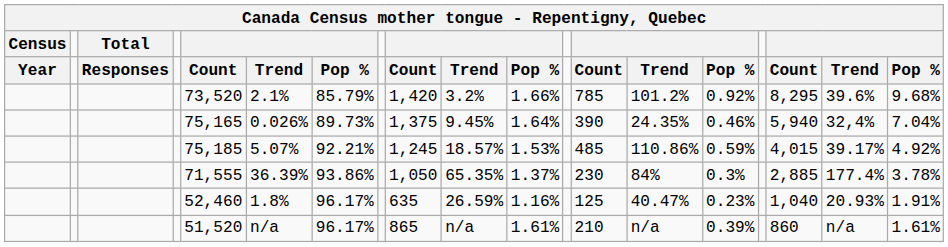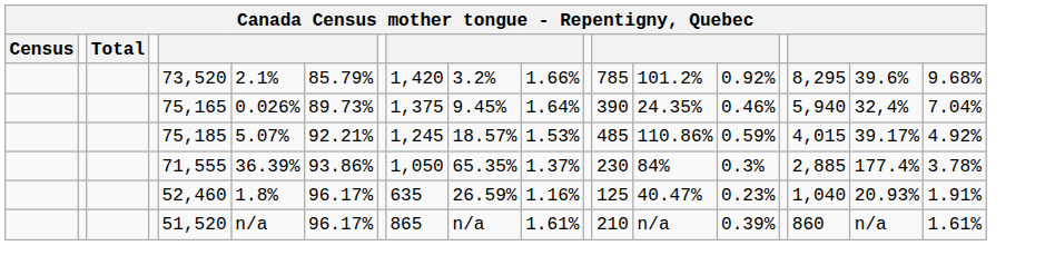 <table class="wikitable">
 <tr>
 <th colspan="19">Canada Census mother tongue - Repentigny, Quebec</th>
 </tr>
 <tr>
 <th>Census</th>
 <td></td>
 <th>Total</th>
 <td colspan="1"></td>
 <th colspan="3"></th>
 <td colspan="1"></td>
 <th colspan="3"></th>
 <td colspan="1"></td>
 <th colspan="3"></th>
 <td colspan="1"></td>
 <th colspan="3"></th>
-</tr>
-<tr>
-<th>Year</th>
-<td></td>
-<th>Responses</th>
-<td></td>
-<th>Count</th>
-<th>Trend</th>
-<th>Pop %</th>
-<td></td>
-<th>Count</th>
-<th>Trend</th>
-<th>Pop %</th>
-<td></td>
-<th>Count</th>
-<th>Trend</th>
-<th>Pop %</th>
-<td></td>
-<th>Count</th>
-<th>Trend</th>
-<th>Pop %</th>
 </tr>
 <tr>
 <td></td>
 <td></td>
 <td></td>
 <td></td>
 <td>73,520</td>
 <td> 2.1%</td>
 <td>85.79%</td>
 <td></td>
 <td>1,420</td>
 <td> 3.2%</td>
 <td>1.66%</td>
 <td></td>
 <td>785</td>
 <td> 101.2%</td>
 <td>0.92%</td>
 <td></td>
 <td>8,295</td>
 <td> 39.6%</td>
 <td>9.68%</td>
 </tr>
 <tr>
 <td></td>
 <td></td>
 <td></td>
 <td></td>
 <td>75,165</td>
 <td> 0.026%</td>
 <td>89.73%</td>
 <td></td>
 <td>1,375</td>
 <td> 9.45%</td>
 <td>1.64%</td>
 <td></td>
 <td>390</td>
 <td> 24.35%</td>
 <td>0.46%</td>
 <td></td>
 <td>5,940</td>
 <td> 32,4%</td>
 <td>7.04%</td>
 </tr>
 <tr>
 <td></td>
 <td></td>
 <td></td>
 <td></td>
 <td>75,185</td>
 <td> 5.07%</td>
 <td>92.21%</td>
 <td></td>
 <td>1,245</td>
 <td> 18.57%</td>
 <td>1.53%</td>
 <td></td>
 <td>485</td>
 <td> 110.86%</td>
 <td>0.59%</td>
 <td></td>
 <td>4,015</td>
 <td> 39.17%</td>
 <td>4.92%</td>
 </tr>
 <tr>
 <td></td>
 <td></td>
 <td></td>
 <td></td>
 <td>71,555</td>
 <td> 36.39%</td>
 <td>93.86%</td>
 <td></td>
 <td>1,050</td>
 <td> 65.35%</td>
 <td>1.37%</td>
 <td></td>
 <td>230</td>
 <td> 84%</td>
 <td>0.3%</td>
 <td></td>
 <td>2,885</td>
 <td> 177.4%</td>
 <td>3.78%</td>
 </tr>
 <tr>
 <td></td>
 <td></td>
 <td></td>
 <td></td>
 <td>52,460</td>
 <td> 1.8%</td>
 <td>96.17%</td>
 <td></td>
 <td>635</td>
 <td> 26.59%</td>
 <td>1.16%</td>
 <td></td>
 <td>125</td>
 <td> 40.47%</td>
 <td>0.23%</td>
 <td></td>
 <td>1,040</td>
 <td> 20.93%</td>
 <td>1.91%</td>
 </tr>
 <tr>
 <td></td>
 <td></td>
 <td></td>
 <td></td>
 <td>51,520</td>
 <td>n/a</td>
 <td>96.17%</td>
 <td></td>
 <td>865</td>
 <td>n/a</td>
 <td>1.61%</td>
 <td></td>
 <td>210</td>
 <td>n/a</td>
 <td>0.39%</td>
 <td></td>
 <td>860</td>
 <td>n/a</td>
 <td>1.61%</td>
 </tr>
 </table>
